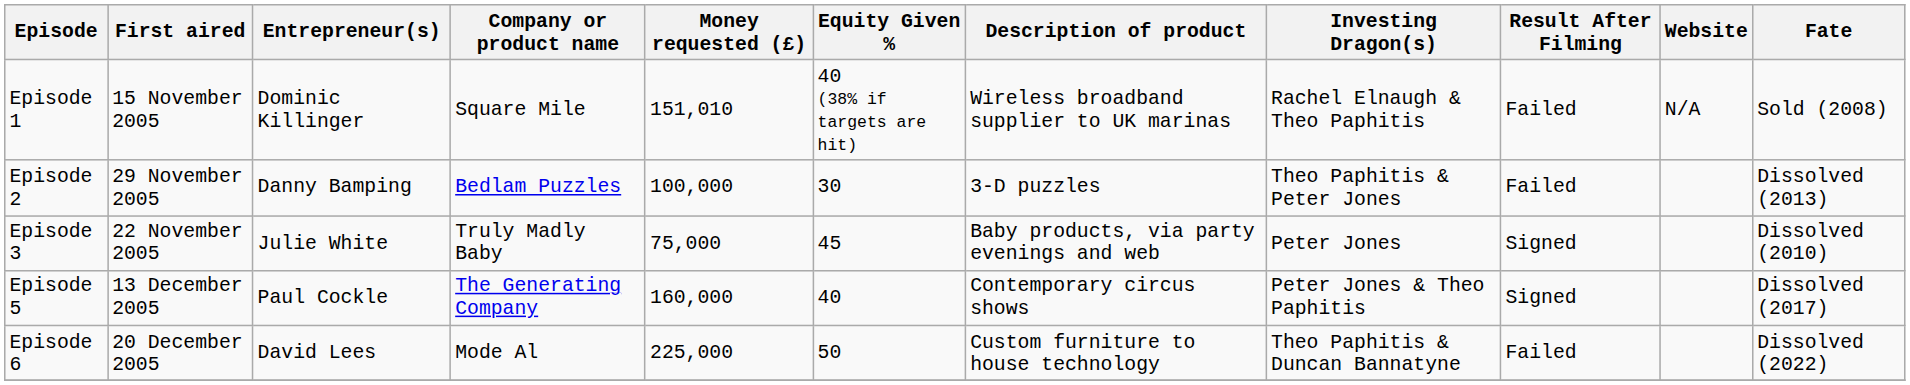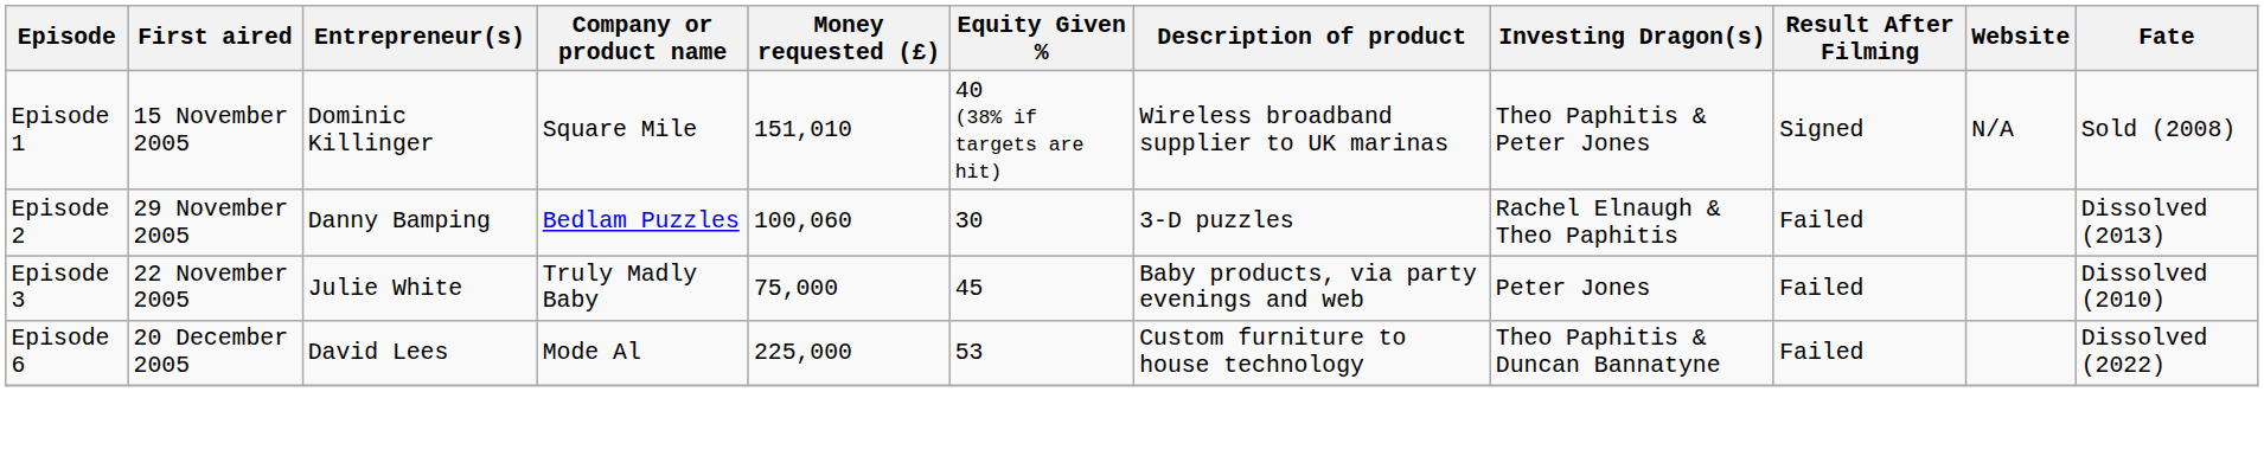 <table class="wikitable sortable">
 <tr>
 <th>Episode</th>
 <th>First aired</th>
 <th>Entrepreneur(s)</th>
 <th>Company or product name</th>
 <th>Money requested (£)</th>
 <th>Equity Given %</th>
 <th>Description of product</th>
 <th>Investing Dragon(s)</th>
 <th>Result After Filming</th>
 <th>Website</th>
 <th>Fate</th>
 </tr>
 <tr>
 <td>Episode 1</td>
 <td>15 November 2005</td>
 <td>Dominic Killinger</td>
 <td>Square Mile</td>
 <td>151,010</td>
 <td>40 <br><small>(38% if targets are hit)</small></td>
 <td>Wireless broadband supplier to UK marinas</td>
-<td>Rachel Elnaugh & Theo Paphitis</td>
-<td>Failed </td>
+<td>Theo Paphitis & Peter Jones</td>
+<td>Signed </td>
 <td>N/A</td>
 <td>Sold (2008) </td>
 </tr>
 <tr>
 <td>Episode 2</td>
 <td>29 November 2005</td>
 <td>Danny Bamping</td>
 <td><a href='#'>Bedlam Puzzles</a></td>
-<td>100,000</td>
+<td>100,060</td>
 <td>30</td>
 <td>3-D puzzles</td>
-<td>Theo Paphitis & Peter Jones</td>
+<td>Rachel Elnaugh & Theo Paphitis</td>
 <td>Failed </td>
 <td></td>
 <td>Dissolved (2013) </td>
 </tr>
 <tr>
 <td>Episode 3</td>
 <td>22 November 2005</td>
 <td>Julie White</td>
 <td>Truly Madly Baby</td>
 <td>75,000</td>
 <td>45</td>
 <td>Baby products, via party evenings and web</td>
 <td>Peter Jones</td>
-<td>Signed </td>
+<td>Failed </td>
 <td></td>
 <td>Dissolved (2010) </td>
-</tr>
-<tr>
-<td>Episode 5</td>
-<td>13 December 2005</td>
-<td>Paul Cockle</td>
-<td><a href='#'>The Generating Company</a></td>
-<td>160,000</td>
-<td>40</td>
-<td>Contemporary circus shows</td>
-<td>Peter Jones & Theo Paphitis</td>
-<td>Signed </td>
-<td></td>
-<td>Dissolved (2017) </td>
 </tr>
 <tr>
 <td>Episode 6</td>
 <td>20 December 2005</td>
 <td>David Lees</td>
 <td>Mode Al</td>
 <td>225,000</td>
-<td>50</td>
+<td>53</td>
 <td>Custom furniture to house technology</td>
 <td>Theo Paphitis & Duncan Bannatyne</td>
 <td>Failed </td>
 <td></td>
 <td>Dissolved (2022) </td>
 </tr>
 <tr>
 </tr>
 </table>
